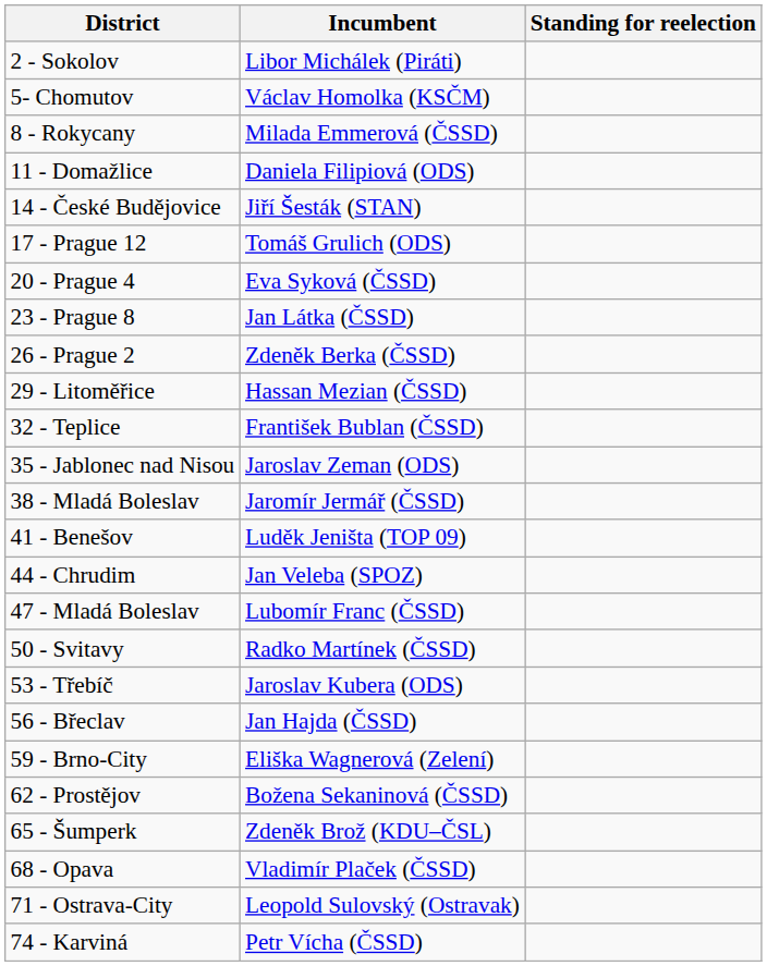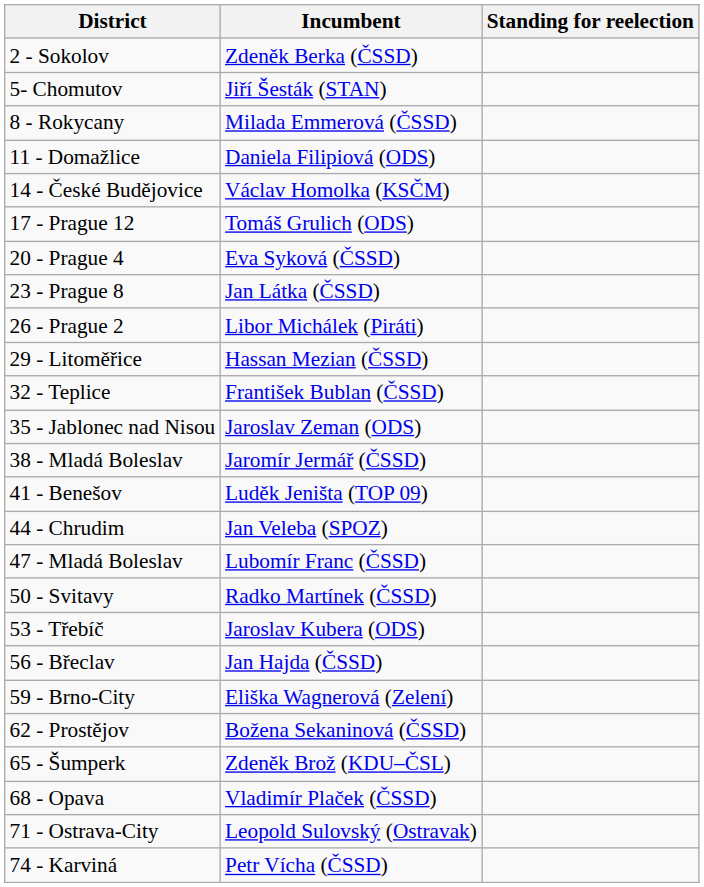 <table class="wikitable">
 <tr>
 <th>District</th>
 <th>Incumbent</th>
 <th>Standing for reelection</th>
 </tr>
 <tr>
 <td>2 - Sokolov</td>
-<td><a href='#'>Libor Michálek</a> (<a href='#'>Piráti</a>)</td>
+<td><a href='#'>Zdeněk Berka</a> (<a href='#'>ČSSD</a>)</td>
 <td></td>
 </tr>
 <tr>
 <td>5- Chomutov</td>
-<td><a href='#'>Václav Homolka</a> (<a href='#'>KSČM</a>)</td>
+<td><a href='#'>Jiří Šesták</a> (<a href='#'>STAN</a>)</td>
 <td></td>
 </tr>
 <tr>
 <td>8 - Rokycany</td>
 <td><a href='#'>Milada Emmerová</a> (<a href='#'>ČSSD</a>)</td>
 <td></td>
 </tr>
 <tr>
 <td>11 - Domažlice</td>
 <td><a href='#'>Daniela Filipiová</a> (<a href='#'>ODS</a>)</td>
 <td></td>
 </tr>
 <tr>
 <td>14 - České Budějovice</td>
-<td><a href='#'>Jiří Šesták</a> (<a href='#'>STAN</a>)</td>
+<td><a href='#'>Václav Homolka</a> (<a href='#'>KSČM</a>)</td>
 <td></td>
 </tr>
 <tr>
 <td>17 - Prague 12</td>
 <td><a href='#'>Tomáš Grulich</a> (<a href='#'>ODS</a>)</td>
 <td></td>
 </tr>
 <tr>
 <td>20 - Prague 4</td>
 <td><a href='#'>Eva Syková</a> (<a href='#'>ČSSD</a>)</td>
 <td></td>
 </tr>
 <tr>
 <td>23 - Prague 8</td>
 <td><a href='#'>Jan Látka</a> (<a href='#'>ČSSD</a>)</td>
 <td></td>
 </tr>
 <tr>
 <td>26 - Prague 2</td>
-<td><a href='#'>Zdeněk Berka</a> (<a href='#'>ČSSD</a>)</td>
+<td><a href='#'>Libor Michálek</a> (<a href='#'>Piráti</a>)</td>
 <td></td>
 </tr>
 <tr>
 <td>29 - Litoměřice</td>
 <td><a href='#'>Hassan Mezian</a> (<a href='#'>ČSSD</a>)</td>
 <td></td>
 </tr>
 <tr>
 <td>32 - Teplice</td>
 <td><a href='#'>František Bublan</a> (<a href='#'>ČSSD</a>)</td>
 <td></td>
 </tr>
 <tr>
 <td>35 - Jablonec nad Nisou</td>
 <td><a href='#'>Jaroslav Zeman</a> (<a href='#'>ODS</a>)</td>
 <td></td>
 </tr>
 <tr>
 <td>38 - Mladá Boleslav</td>
 <td><a href='#'>Jaromír Jermář</a> (<a href='#'>ČSSD</a>)</td>
 <td></td>
 </tr>
 <tr>
 <td>41 - Benešov</td>
 <td><a href='#'>Luděk Jeništa</a> (<a href='#'>TOP 09</a>)</td>
 <td></td>
 </tr>
 <tr>
 <td>44 - Chrudim</td>
 <td><a href='#'>Jan Veleba</a> (<a href='#'>SPOZ</a>)</td>
 <td></td>
 </tr>
 <tr>
 <td>47 - Mladá Boleslav</td>
 <td><a href='#'>Lubomír Franc</a> (<a href='#'>ČSSD</a>)</td>
 <td></td>
 </tr>
 <tr>
 <td>50 - Svitavy</td>
 <td><a href='#'>Radko Martínek</a> (<a href='#'>ČSSD</a>)</td>
 <td></td>
 </tr>
 <tr>
 <td>53 - Třebíč</td>
 <td><a href='#'>Jaroslav Kubera</a> (<a href='#'>ODS</a>)</td>
 <td></td>
 </tr>
 <tr>
 <td>56 - Břeclav</td>
 <td><a href='#'>Jan Hajda</a> (<a href='#'>ČSSD</a>)</td>
 <td></td>
 </tr>
 <tr>
 <td>59 - Brno-City</td>
 <td><a href='#'>Eliška Wagnerová</a> (<a href='#'>Zelení</a>)</td>
 <td></td>
 </tr>
 <tr>
 <td>62 - Prostějov</td>
 <td><a href='#'>Božena Sekaninová</a> (<a href='#'>ČSSD</a>)</td>
 <td></td>
 </tr>
 <tr>
 <td>65 - Šumperk</td>
 <td><a href='#'>Zdeněk Brož</a> (<a href='#'>KDU–ČSL</a>)</td>
 <td></td>
 </tr>
 <tr>
 <td>68 - Opava</td>
 <td><a href='#'>Vladimír Plaček</a> (<a href='#'>ČSSD</a>)</td>
 <td></td>
 </tr>
 <tr>
 <td>71 - Ostrava-City</td>
 <td><a href='#'>Leopold Sulovský</a> (<a href='#'>Ostravak</a>)</td>
 <td></td>
 </tr>
 <tr>
 <td>74 - Karviná</td>
 <td><a href='#'>Petr Vícha</a> (<a href='#'>ČSSD</a>)</td>
 <td></td>
 </tr>
 </table>
